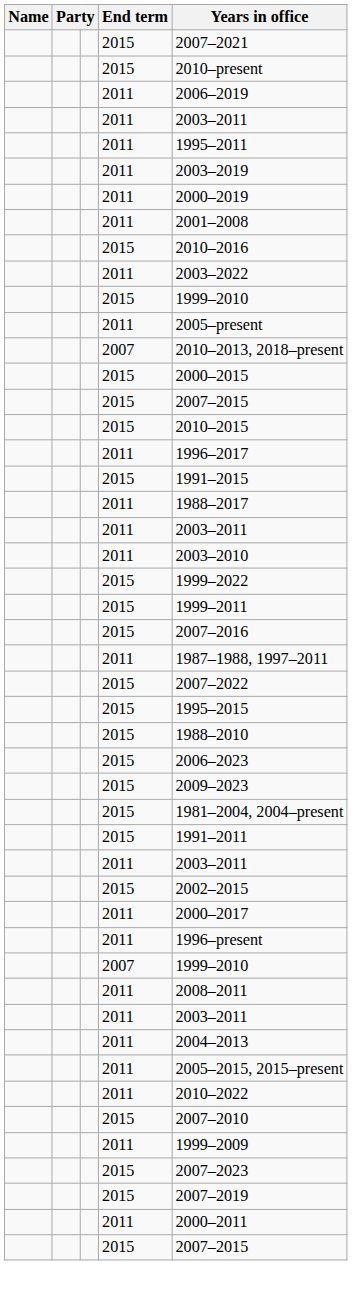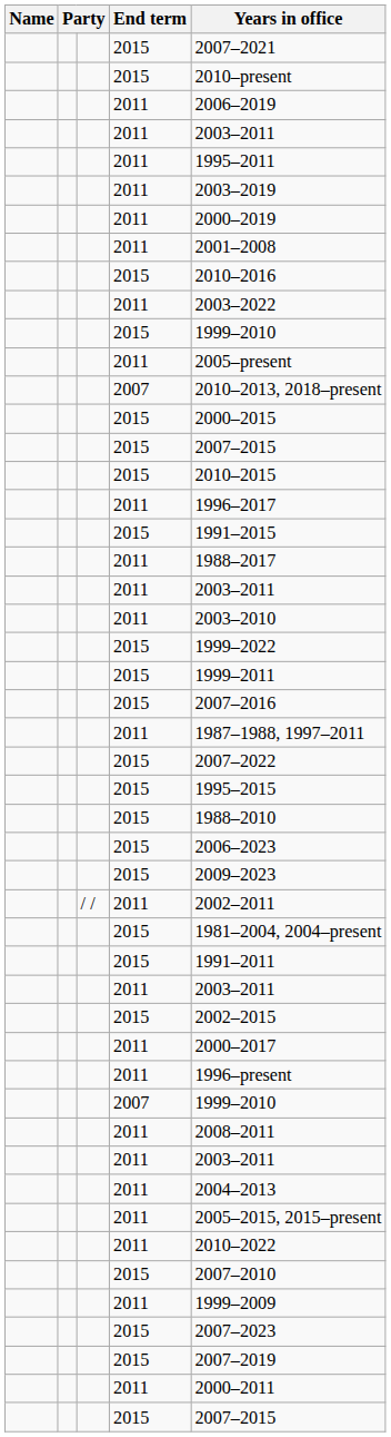 <table class="wikitable sortable">
 <tr>
 <th>Name</th>
 <th colspan=2>Party</th>
 <th>End term</th>
 <th>Years in office</th>
 </tr>
 <tr>
 <td></td>
 <td> </td>
 <td></td>
 <td>2015</td>
 <td>2007–2021</td>
 </tr>
 <tr>
 <td></td>
 <td> </td>
 <td></td>
 <td>2015</td>
 <td>2010–present</td>
 </tr>
 <tr>
 <td></td>
 <td> </td>
 <td></td>
 <td>2011</td>
 <td>2006–2019</td>
 </tr>
 <tr>
 <td></td>
 <td> </td>
 <td></td>
 <td>2011</td>
 <td>2003–2011</td>
 </tr>
 <tr>
 <td></td>
 <td> </td>
 <td></td>
 <td>2011</td>
 <td>1995–2011</td>
 </tr>
 <tr>
 <td></td>
 <td> </td>
 <td></td>
 <td>2011</td>
 <td>2003–2019</td>
 </tr>
 <tr>
 <td></td>
 <td> </td>
 <td></td>
 <td>2011</td>
 <td>2000–2019</td>
 </tr>
 <tr>
 <td></td>
 <td> </td>
 <td></td>
 <td>2011</td>
 <td>2001–2008</td>
 </tr>
 <tr>
 <td></td>
 <td> </td>
 <td></td>
 <td>2015</td>
 <td>2010–2016</td>
 </tr>
 <tr>
 <td></td>
 <td> </td>
 <td></td>
 <td>2011</td>
 <td>2003–2022</td>
 </tr>
 <tr>
 <td></td>
 <td> </td>
 <td></td>
 <td>2015</td>
 <td>1999–2010</td>
 </tr>
 <tr>
 <td></td>
 <td> </td>
 <td></td>
 <td>2011</td>
 <td>2005–present</td>
 </tr>
 <tr>
 <td></td>
 <td> </td>
 <td></td>
 <td>2007</td>
 <td>2010–2013, 2018–present</td>
 </tr>
 <tr>
 <td></td>
 <td> </td>
 <td></td>
 <td>2015</td>
 <td>2000–2015</td>
 </tr>
 <tr>
 <td></td>
 <td> </td>
 <td></td>
 <td>2015</td>
 <td>2007–2015</td>
 </tr>
 <tr>
 <td></td>
 <td> </td>
 <td></td>
 <td>2015</td>
 <td>2010–2015</td>
 </tr>
 <tr>
 <td></td>
 <td> </td>
 <td></td>
 <td>2011</td>
 <td>1996–2017</td>
 </tr>
 <tr>
 <td></td>
 <td> </td>
 <td></td>
 <td>2015</td>
 <td>1991–2015</td>
 </tr>
 <tr>
 <td></td>
 <td> </td>
 <td></td>
 <td>2011</td>
 <td>1988–2017</td>
 </tr>
 <tr>
 <td></td>
 <td> </td>
 <td></td>
 <td>2011</td>
 <td>2003–2011</td>
 </tr>
 <tr>
 <td></td>
 <td> </td>
 <td></td>
 <td>2011</td>
 <td>2003–2010</td>
 </tr>
 <tr>
 <td></td>
 <td> </td>
 <td></td>
 <td>2015</td>
 <td>1999–2022</td>
 </tr>
 <tr>
 <td></td>
 <td> </td>
 <td></td>
 <td>2015</td>
 <td>1999–2011</td>
 </tr>
 <tr>
 <td></td>
 <td> </td>
 <td></td>
 <td>2015</td>
 <td>2007–2016</td>
 </tr>
 <tr>
 <td></td>
 <td> </td>
 <td></td>
 <td>2011</td>
 <td>1987–1988, 1997–2011</td>
 </tr>
 <tr>
 <td></td>
 <td> </td>
 <td></td>
 <td>2015</td>
 <td>2007–2022</td>
 </tr>
 <tr>
 <td></td>
 <td> </td>
 <td></td>
 <td>2015</td>
 <td>1995–2015</td>
 </tr>
 <tr>
 <td></td>
 <td> </td>
 <td></td>
 <td>2015</td>
 <td>1988–2010</td>
 </tr>
 <tr>
 <td></td>
 <td> </td>
 <td></td>
 <td>2015</td>
 <td>2006–2023</td>
 </tr>
 <tr>
 <td></td>
 <td> </td>
 <td></td>
 <td>2015</td>
 <td>2009–2023</td>
 </tr>
 <tr>
 <td></td>
 <td> </td>
+<td> /  / </td>
+<td>2011</td>
+<td>2002–2011</td>
+</tr>
+<tr>
+<td></td>
+<td> </td>
 <td></td>
 <td>2015</td>
 <td>1981–2004, 2004–present</td>
 </tr>
 <tr>
 <td></td>
 <td> </td>
 <td></td>
 <td>2015</td>
 <td>1991–2011</td>
 </tr>
 <tr>
 <td></td>
 <td> </td>
 <td></td>
 <td>2011</td>
 <td>2003–2011</td>
 </tr>
 <tr>
 <td></td>
 <td> </td>
 <td></td>
 <td>2015</td>
 <td>2002–2015</td>
 </tr>
 <tr>
 <td></td>
 <td> </td>
 <td></td>
 <td>2011</td>
 <td>2000–2017</td>
 </tr>
 <tr>
 <td></td>
 <td> </td>
 <td></td>
 <td>2011</td>
 <td>1996–present</td>
 </tr>
 <tr>
 <td></td>
 <td> </td>
 <td></td>
 <td>2007</td>
 <td>1999–2010</td>
 </tr>
 <tr>
 <td></td>
 <td> </td>
 <td></td>
 <td>2011</td>
 <td>2008–2011</td>
 </tr>
 <tr>
 <td></td>
 <td> </td>
 <td></td>
 <td>2011</td>
 <td>2003–2011</td>
 </tr>
 <tr>
 <td></td>
 <td> </td>
 <td></td>
 <td>2011</td>
 <td>2004–2013</td>
 </tr>
 <tr>
 <td></td>
 <td> </td>
 <td></td>
 <td>2011</td>
 <td>2005–2015, 2015–present</td>
 </tr>
 <tr>
 <td></td>
 <td> </td>
 <td></td>
 <td>2011</td>
 <td>2010–2022</td>
 </tr>
 <tr>
 <td></td>
 <td> </td>
 <td></td>
 <td>2015</td>
 <td>2007–2010</td>
 </tr>
 <tr>
 <td></td>
 <td> </td>
 <td></td>
 <td>2011</td>
 <td>1999–2009</td>
 </tr>
 <tr>
 <td></td>
 <td> </td>
 <td></td>
 <td>2015</td>
 <td>2007–2023</td>
 </tr>
 <tr>
 <td></td>
 <td> </td>
 <td></td>
 <td>2015</td>
 <td>2007–2019</td>
 </tr>
 <tr>
 <td></td>
 <td> </td>
 <td></td>
 <td>2011</td>
 <td>2000–2011</td>
 </tr>
 <tr>
 <td></td>
 <td> </td>
 <td></td>
 <td>2015</td>
 <td>2007–2015</td>
 </tr>
 </table>
